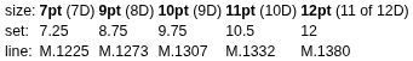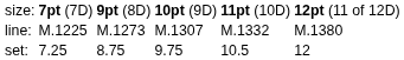 <table style="margin-left:40px;">
 <tr>
 <td>size:</td>
 <td><strong>7pt</strong> (7D)</td>
 <td><strong>9pt</strong> (8D)</td>
 <td><strong>10pt</strong> (9D)</td>
 <td><strong>11pt</strong> (10D)</td>
 <td><strong>12pt</strong> (11 of 12D)</td>
 </tr>
 <tr>
+<td>line:</td>
+<td>M.1225</td>
+<td>M.1273</td>
+<td>M.1307</td>
+<td>M.1332</td>
+<td>M.1380</td>
+</tr>
+<tr>
 <td>set:</td>
 <td>7.25</td>
 <td>8.75</td>
 <td>9.75</td>
 <td>10.5</td>
 <td>12</td>
 </tr>
-<tr>
-<td>line:</td>
-<td>M.1225</td>
-<td>M.1273</td>
-<td>M.1307</td>
-<td>M.1332</td>
-<td>M.1380</td>
-</tr>
 </table>
